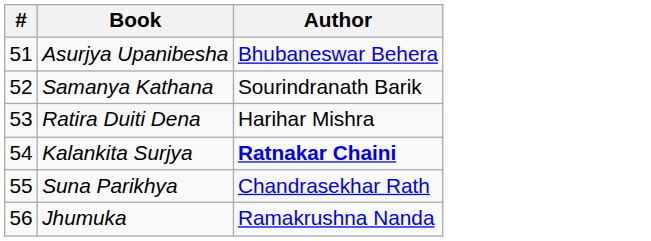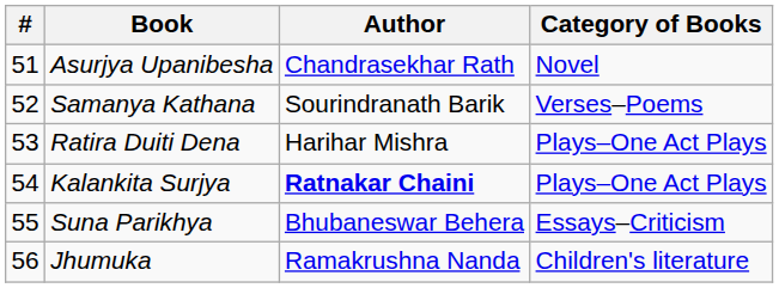 <table class="wikitable">
 <tr>
 <th>#</th>
 <th>Book</th>
 <th>Author</th>
+<th>Category of Books</th>
 </tr>
 <tr>
 <td>51</td>
 <td><em>Asurjya Upanibesha</em></td>
-<td><a href='#'>Bhubaneswar Behera</a></td>
+<td><a href='#'>Chandrasekhar Rath</a></td>
+<td><a href='#'>Novel</a></td>
 </tr>
 <tr>
 <td>52</td>
 <td><em>Samanya Kathana</em></td>
 <td>Sourindranath Barik</td>
+<td><a href='#'>Verses</a>–<a href='#'>Poems</a></td>
 </tr>
 <tr>
 <td>53</td>
 <td><em>Ratira Duiti Dena</em></td>
 <td>Harihar Mishra</td>
+<td><a href='#'>Plays–One Act Plays</a></td>
 </tr>
 <tr>
 <td>54</td>
 <td><em>Kalankita Surjya</em></td>
 <td><strong><a href='#'>Ratnakar Chaini</a></strong></td>
+<td><a href='#'>Plays–One Act Plays</a></td>
 </tr>
 <tr>
 <td>55</td>
 <td><em>Suna Parikhya</em></td>
-<td><a href='#'>Chandrasekhar Rath</a></td>
+<td><a href='#'>Bhubaneswar Behera</a></td>
+<td><a href='#'>Essays</a>–<a href='#'>Criticism</a></td>
 </tr>
 <tr>
 <td>56</td>
 <td><em>Jhumuka</em></td>
 <td><a href='#'>Ramakrushna Nanda</a></td>
+<td><a href='#'>Children's literature</a></td>
 </tr>
 </table>
